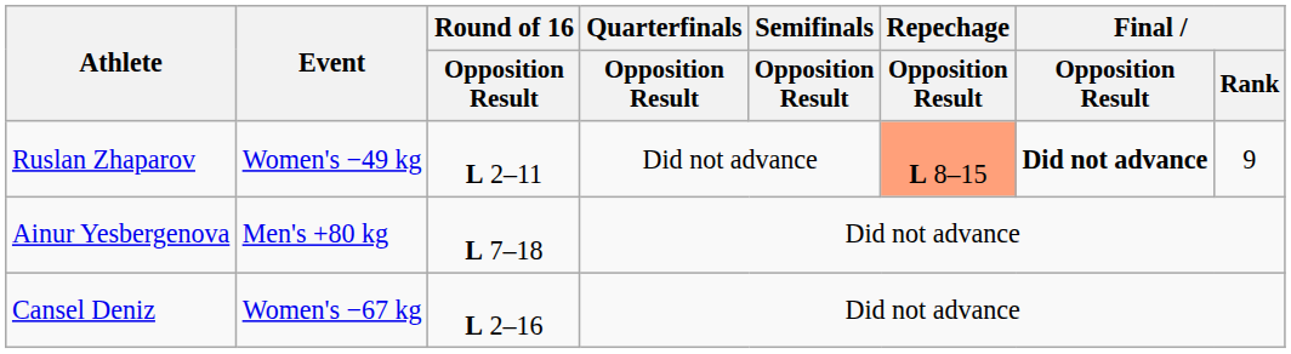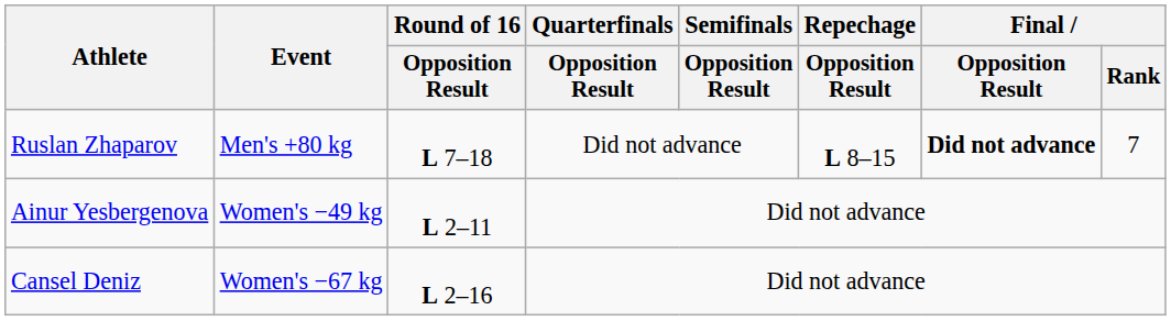 <table class="wikitable" style="font-size:90%;">
 <tr>
 <th rowspan=2>Athlete</th>
 <th rowspan=2>Event</th>
 <th>Round of 16</th>
 <th>Quarterfinals</th>
 <th>Semifinals</th>
 <th>Repechage</th>
 <th colspan=2>Final / </th>
 </tr>
 <tr style="font-size:95%">
 <th>Opposition<br>Result</th>
 <th>Opposition<br>Result</th>
 <th>Opposition<br>Result</th>
 <th>Opposition<br>Result</th>
 <th>Opposition<br>Result</th>
 <th>Rank</th>
 </tr>
 <tr align=center>
 <td align=left><a href='#'>Ruslan Zhaparov</a></td>
-<td align=left><a href='#'>Women's −49 kg</a></td>
-<td><br><strong>L</strong> 2–11</td>
+<td align=left><a href='#'>Men's +80 kg</a></td>
+<td><br><strong>L</strong> 7–18</td>
 <td colspan=2>Did not advance</td>
-<td style="background: lightsalmon;"><br><strong>L</strong> 8–15</td>
+<td><br><strong>L</strong> 8–15</td>
 <td><strong>Did not advance</strong></td>
-<td>9</td>
+<td>7</td>
 </tr>
 <tr align=center>
 <td align=left><a href='#'>Ainur Yesbergenova</a></td>
-<td align=left><a href='#'>Men's +80 kg</a></td>
-<td><br><strong>L</strong> 7–18</td>
+<td align=left><a href='#'>Women's −49 kg</a></td>
+<td><br><strong>L</strong> 2–11</td>
 <td colspan=5>Did not advance</td>
 </tr>
 <tr align=center>
 <td align=left><a href='#'>Cansel Deniz</a></td>
 <td align=left><a href='#'>Women's −67 kg</a></td>
 <td><br><strong>L</strong> 2–16 </td>
 <td colspan=5>Did not advance</td>
 </tr>
 </table>
